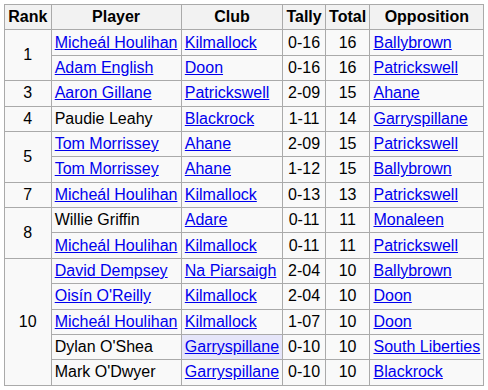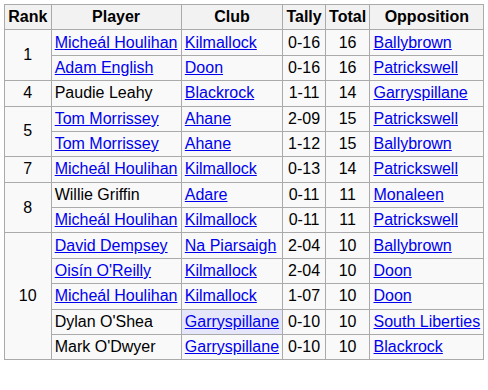 <table class="wikitable">
 <tr>
 <th>Rank</th>
 <th>Player</th>
 <th>Club</th>
 <th>Tally</th>
 <th>Total</th>
 <th>Opposition</th>
 </tr>
 <tr>
 <td rowspan="2" style="text-align:center;">1</td>
 <td><a href='#'>Micheál Houlihan</a></td>
 <td><a href='#'>Kilmallock</a></td>
 <td align=center>0-16</td>
 <td align=center>16</td>
 <td><a href='#'>Ballybrown</a></td>
 </tr>
 <tr>
 <td><a href='#'>Adam English</a></td>
 <td><a href='#'>Doon</a></td>
 <td align=center>0-16</td>
 <td align=center>16</td>
 <td><a href='#'>Patrickswell</a></td>
-</tr>
-<tr>
-<td rowspan="1" style="text-align:center;">3</td>
-<td><a href='#'>Aaron Gillane</a></td>
-<td><a href='#'>Patrickswell</a></td>
-<td align=center>2-09</td>
-<td align=center>15</td>
-<td><a href='#'>Ahane</a></td>
 </tr>
 <tr>
 <td rowspan="1" style="text-align:center;">4</td>
 <td>Paudie Leahy</td>
 <td><a href='#'>Blackrock</a></td>
 <td align=center>1-11</td>
 <td align=center>14</td>
 <td><a href='#'>Garryspillane</a></td>
 </tr>
 <tr>
 <td rowspan="2" style="text-align:center;">5</td>
 <td><a href='#'>Tom Morrissey</a></td>
 <td><a href='#'>Ahane</a></td>
 <td align=center>2-09</td>
 <td align=center>15</td>
 <td><a href='#'>Patrickswell</a></td>
 </tr>
 <tr>
 <td><a href='#'>Tom Morrissey</a></td>
 <td><a href='#'>Ahane</a></td>
 <td align=center>1-12</td>
 <td align=center>15</td>
 <td><a href='#'>Ballybrown</a></td>
 </tr>
 <tr>
 <td rowspan="1" style="text-align:center;">7</td>
 <td><a href='#'>Micheál Houlihan</a></td>
 <td><a href='#'>Kilmallock</a></td>
 <td align=center>0-13</td>
-<td align=center>13</td>
+<td align=center>14</td>
 <td><a href='#'>Patrickswell</a></td>
 </tr>
 <tr>
 <td rowspan="2" style="text-align:center;">8</td>
 <td>Willie Griffin</td>
 <td><a href='#'>Adare</a></td>
 <td align=center>0-11</td>
 <td align=center>11</td>
 <td><a href='#'>Monaleen</a></td>
 </tr>
 <tr>
 <td><a href='#'>Micheál Houlihan</a></td>
 <td><a href='#'>Kilmallock</a></td>
 <td align=center>0-11</td>
 <td align=center>11</td>
 <td><a href='#'>Patrickswell</a></td>
 </tr>
 <tr>
 <td rowspan="5" style="text-align:center;">10</td>
 <td><a href='#'>David Dempsey</a></td>
 <td><a href='#'>Na Piarsaigh</a></td>
 <td align=center>2-04</td>
 <td align=center>10</td>
 <td><a href='#'>Ballybrown</a></td>
 </tr>
 <tr>
 <td><a href='#'>Oisín O'Reilly</a></td>
 <td><a href='#'>Kilmallock</a></td>
 <td align=center>2-04</td>
 <td align=center>10</td>
 <td><a href='#'>Doon</a></td>
 </tr>
 <tr>
 <td><a href='#'>Micheál Houlihan</a></td>
 <td><a href='#'>Kilmallock</a></td>
 <td align=center>1-07</td>
 <td align=center>10</td>
 <td><a href='#'>Doon</a></td>
 </tr>
 <tr>
 <td>Dylan O'Shea</td>
 <td style="background: lavender;"><a href='#'>Garryspillane</a></td>
 <td align=center>0-10</td>
 <td align=center>10</td>
 <td><a href='#'>South Liberties</a></td>
 </tr>
 <tr>
 <td>Mark O'Dwyer</td>
 <td><a href='#'>Garryspillane</a></td>
 <td align=center>0-10</td>
 <td align=center>10</td>
 <td><a href='#'>Blackrock</a></td>
 </tr>
 </table>
